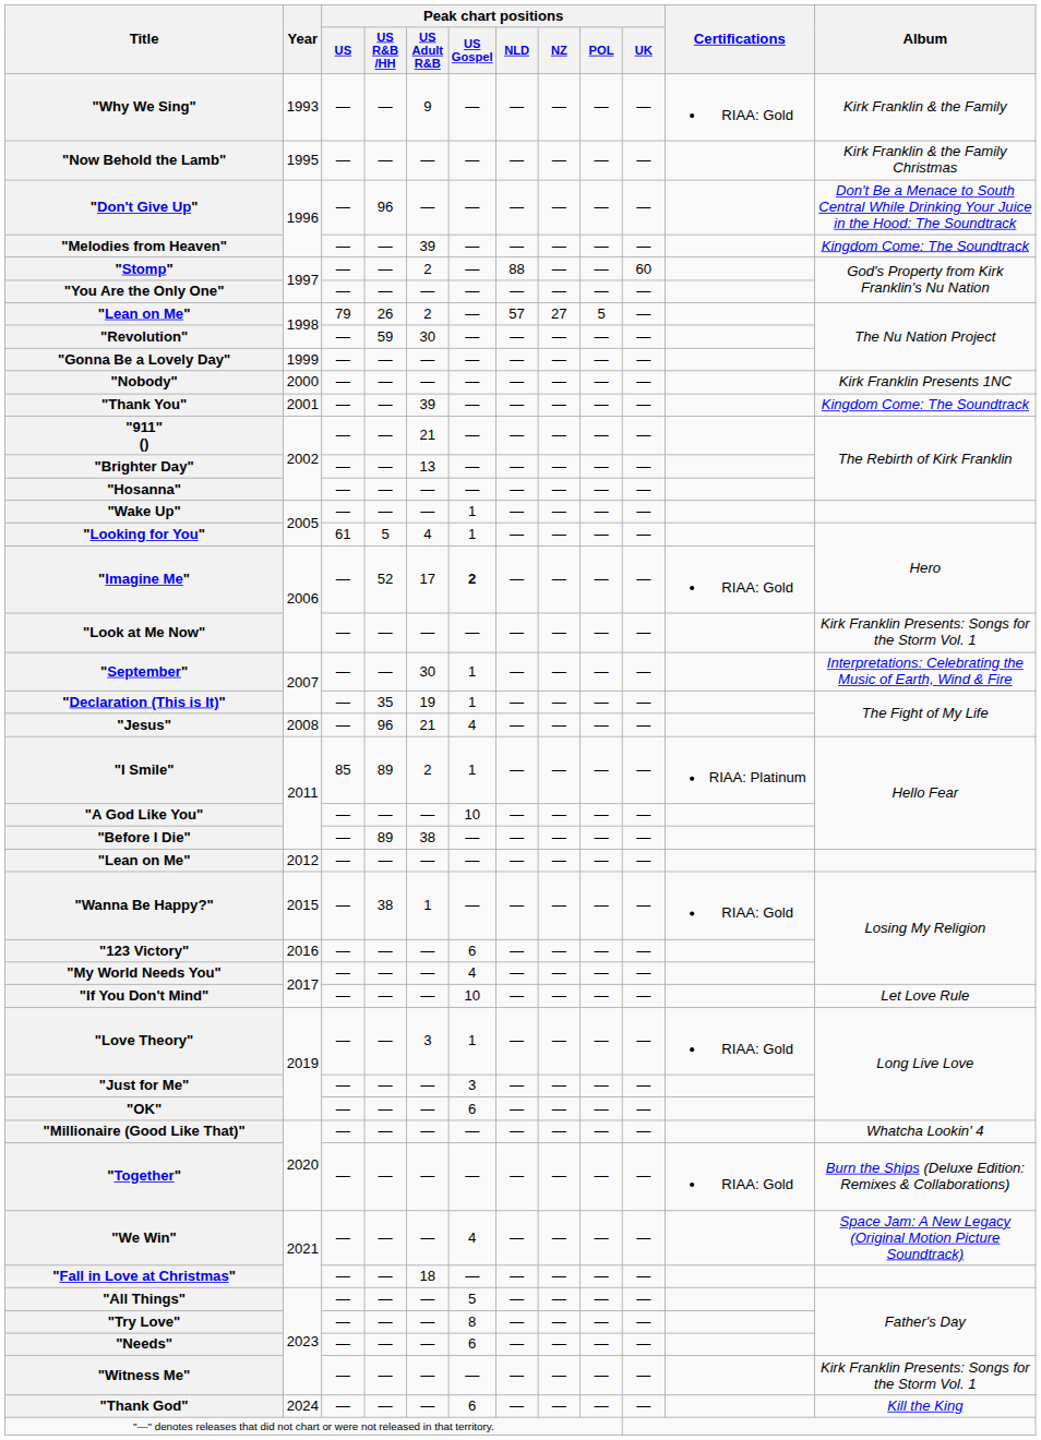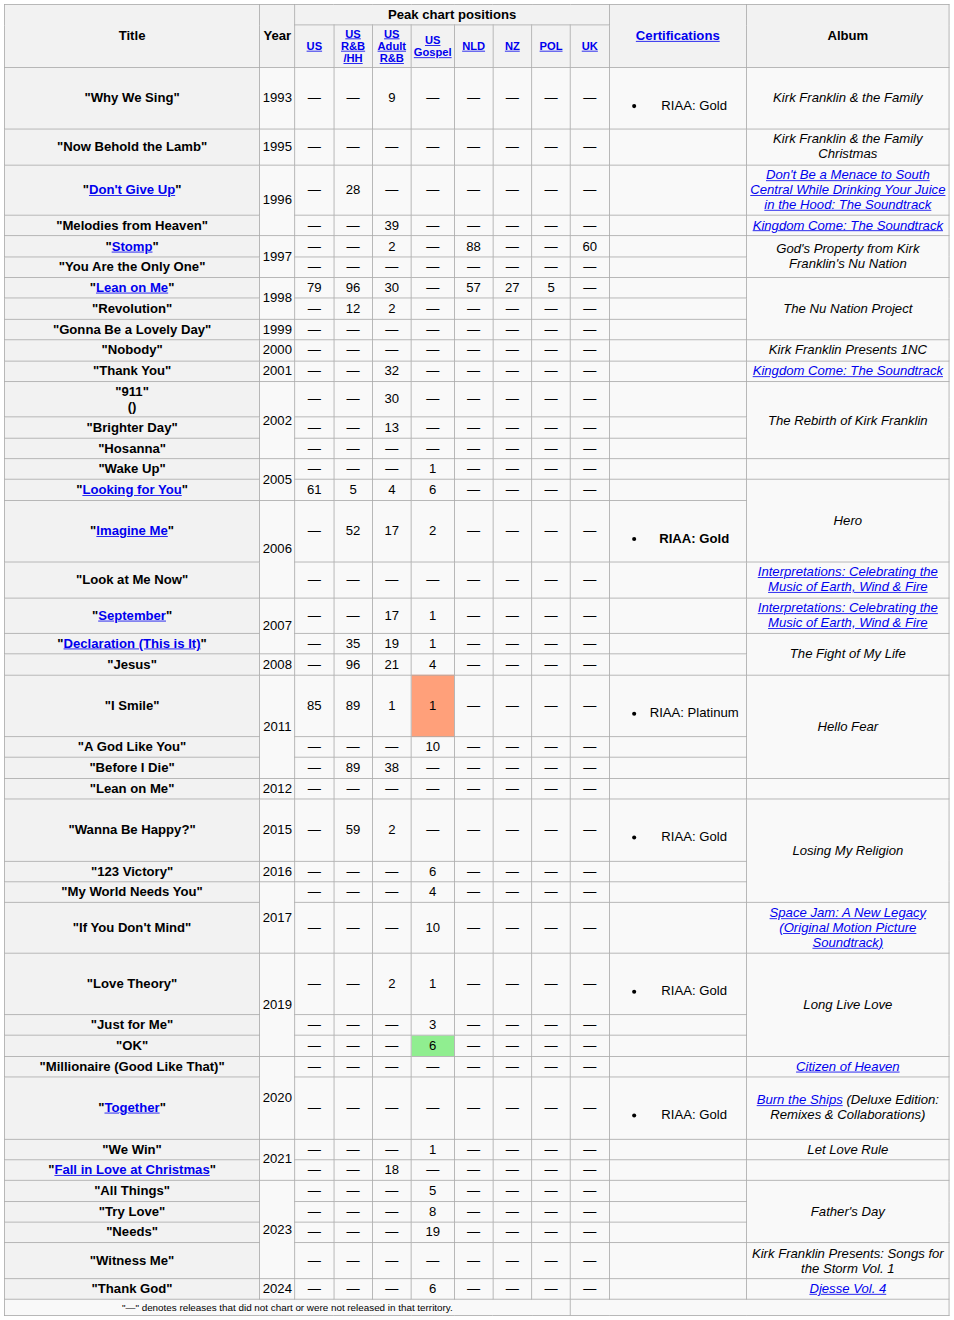 <table class="wikitable plainrowheaders" style="text-align:center;" border="1">
 <tr>
 <th scope="col"  rowspan=2 style="width:19em;">Title</th>
 <th scope="col"  rowspan=2>Year</th>
 <th scope="col"  colspan=8>Peak chart positions</th>
 <th scope="col" rowspan="2" style="width:10em;"><a href='#'>Certifications</a></th>
 <th scope="col"  rowspan=2 style="width:15em;">Album</th>
 </tr>
 <tr>
 <th scope="col" style="width:3em;font-size:85%;"><a href='#'>US</a><br></th>
 <th scope="col" style="width:3em;font-size:85%;"><a href='#'>US<br>R&B<br>/HH</a><br></th>
 <th scope="col" style="width:3em;font-size:85%;"><a href='#'>US<br>Adult<br>R&B</a><br></th>
 <th scope="col" style="width:3em;font-size:85%;"><a href='#'>US<br>Gospel</a><br></th>
 <th scope="col" style="width:3em;font-size:85%;"><a href='#'>NLD</a><br></th>
 <th scope="col" style="width:3em;font-size:85%;"><a href='#'>NZ</a><br></th>
 <th scope="col" style="width:3em;font-size:85%;"><a href='#'>POL</a><br></th>
 <th scope="col" style="width:3em;font-size:85%;"><a href='#'>UK</a><br></th>
 </tr>
 <tr>
 <th scope="row">"Why We Sing"<br></th>
 <td>1993</td>
 <td>—</td>
 <td>—</td>
 <td>9</td>
 <td>—</td>
 <td>—</td>
 <td>—</td>
 <td>—</td>
 <td>—</td>
 <td><br><ul><li>RIAA: Gold</li></ul></td>
 <td><em>Kirk Franklin & the Family</em></td>
 </tr>
 <tr>
 <th scope="row">"Now Behold the Lamb"<br></th>
 <td>1995</td>
 <td>—</td>
 <td>—</td>
 <td>—</td>
 <td>—</td>
 <td>—</td>
 <td>—</td>
 <td>—</td>
 <td>—</td>
 <td></td>
 <td><em>Kirk Franklin & the Family Christmas</em></td>
 </tr>
 <tr>
 <th scope="row">"<a href='#'>Don't Give Up</a>"<br></th>
 <td rowspan=2>1996</td>
 <td>—</td>
-<td>96</td>
+<td>28</td>
 <td>—</td>
 <td>—</td>
 <td>—</td>
 <td>—</td>
 <td>—</td>
 <td>—</td>
 <td></td>
 <td><em><a href='#'>Don't Be a Menace to South Central While Drinking Your Juice in the Hood: The Soundtrack</a></em></td>
 </tr>
 <tr>
 <th scope="row">"Melodies from Heaven"<br></th>
 <td>—</td>
 <td>—</td>
 <td>39</td>
 <td>—</td>
 <td>—</td>
 <td>—</td>
 <td>—</td>
 <td>—</td>
 <td></td>
 <td><em><a href='#'>Kingdom Come: The Soundtrack</a></em></td>
 </tr>
 <tr>
 <th scope="row">"<a href='#'>Stomp</a>"<br></th>
 <td rowspan=2>1997</td>
 <td>—</td>
 <td>—</td>
 <td>2</td>
 <td>—</td>
 <td>88</td>
 <td>—</td>
 <td>—</td>
 <td>60</td>
 <td></td>
 <td rowspan=2><em>God's Property from Kirk Franklin's Nu Nation</em></td>
 </tr>
 <tr>
 <th scope="row">"You Are the Only One"<br></th>
 <td>—</td>
 <td>—</td>
 <td>—</td>
 <td>—</td>
 <td>—</td>
 <td>—</td>
 <td>—</td>
 <td>—</td>
 <td></td>
 </tr>
 <tr>
 <th scope="row">"<a href='#'>Lean on Me</a>"<br></th>
 <td rowspan=2>1998</td>
 <td>79</td>
-<td>26</td>
-<td>2</td>
+<td>96</td>
+<td>30</td>
 <td>—</td>
 <td>57</td>
 <td>27</td>
 <td>5</td>
 <td>—</td>
 <td></td>
 <td rowspan=3><em>The Nu Nation Project</em></td>
 </tr>
 <tr>
 <th scope="row">"Revolution"<br></th>
 <td>—</td>
-<td>59</td>
-<td>30</td>
+<td>12</td>
+<td>2</td>
 <td>—</td>
 <td>—</td>
 <td>—</td>
 <td>—</td>
 <td>—</td>
 <td></td>
 </tr>
 <tr>
 <th scope="row">"Gonna Be a Lovely Day"</th>
 <td>1999</td>
 <td>—</td>
 <td>—</td>
 <td>—</td>
 <td>—</td>
 <td>—</td>
 <td>—</td>
 <td>—</td>
 <td>—</td>
 <td></td>
 </tr>
 <tr>
 <th scope="row">"Nobody"<br></th>
 <td>2000</td>
 <td>—</td>
 <td>—</td>
 <td>—</td>
 <td>—</td>
 <td>—</td>
 <td>—</td>
 <td>—</td>
 <td>—</td>
 <td></td>
 <td><em>Kirk Franklin Presents 1NC</em></td>
 </tr>
 <tr>
 <th scope="row">"Thank You"<br></th>
 <td>2001</td>
 <td>—</td>
 <td>—</td>
-<td>39</td>
+<td>32</td>
 <td>—</td>
 <td>—</td>
 <td>—</td>
 <td>—</td>
 <td>—</td>
 <td></td>
 <td><em><a href='#'>Kingdom Come: The Soundtrack</a></em></td>
 </tr>
 <tr>
 <th scope="row">"911"<br>()</th>
 <td rowspan=3>2002</td>
 <td>—</td>
 <td align="center">—</td>
-<td>21</td>
+<td>30</td>
 <td>—</td>
 <td>—</td>
 <td>—</td>
 <td>—</td>
 <td>—</td>
 <td></td>
 <td rowspan=3><em>The Rebirth of Kirk Franklin</em></td>
 </tr>
 <tr>
 <th scope="row">"Brighter Day"</th>
 <td>—</td>
 <td>—</td>
 <td>13</td>
 <td>—</td>
 <td>—</td>
 <td>—</td>
 <td>—</td>
 <td>—</td>
 <td></td>
 </tr>
 <tr>
 <th scope="row">"Hosanna"</th>
 <td>—</td>
 <td>—</td>
 <td>—</td>
 <td>—</td>
 <td>—</td>
 <td>—</td>
 <td>—</td>
 <td>—</td>
 <td></td>
 </tr>
 <tr>
 <th scope="row">"Wake Up"<br></th>
 <td rowspan=2>2005</td>
 <td>—</td>
 <td>—</td>
 <td>—</td>
 <td>1</td>
 <td>—</td>
 <td>—</td>
 <td>—</td>
 <td>—</td>
 <td></td>
 <td></td>
 </tr>
 <tr>
 <th scope="row">"<a href='#'>Looking for You</a>"</th>
 <td>61</td>
 <td>5</td>
 <td>4</td>
-<td>1</td>
+<td>6</td>
 <td>—</td>
 <td>—</td>
 <td>—</td>
 <td>—</td>
 <td></td>
 <td rowspan=2><em>Hero</em></td>
 </tr>
 <tr>
 <th scope="row">"<a href='#'>Imagine Me</a>"</th>
 <td rowspan=2>2006</td>
 <td>—</td>
 <td>52</td>
 <td>17</td>
-<td><strong>2</strong></td>
+<td>2</td>
 <td>—</td>
 <td>—</td>
 <td>—</td>
 <td>—</td>
-<td><br><ul><li>RIAA: Gold</li></ul></td>
+<td><strong><br><ul><li>RIAA: Gold</li></ul></strong></td>
 </tr>
 <tr>
 <th scope="row">"Look at Me Now"</th>
 <td>—</td>
 <td>—</td>
 <td>—</td>
 <td>—</td>
 <td>—</td>
 <td>—</td>
 <td>—</td>
 <td>—</td>
 <td></td>
-<td><em>Kirk Franklin Presents: Songs for the Storm Vol. 1</em></td>
+<td><em><a href='#'>Interpretations: Celebrating the Music of Earth, Wind & Fire</a></em></td>
 </tr>
 <tr>
 <th scope="row">"<a href='#'>September</a>"</th>
 <td rowspan=2>2007</td>
 <td>—</td>
 <td>—</td>
-<td>30</td>
+<td>17</td>
 <td>1</td>
 <td>—</td>
 <td>—</td>
 <td>—</td>
 <td>—</td>
 <td></td>
 <td><em><a href='#'>Interpretations: Celebrating the Music of Earth, Wind & Fire</a></em></td>
 </tr>
 <tr>
 <th scope="row">"<a href='#'>Declaration (This is It)</a>"</th>
 <td>—</td>
 <td>35</td>
 <td>19</td>
 <td>1</td>
 <td>—</td>
 <td>—</td>
 <td>—</td>
 <td>—</td>
 <td></td>
 <td rowspan=2><em>The Fight of My Life</em></td>
 </tr>
 <tr>
 <th scope="row">"Jesus"</th>
 <td>2008</td>
 <td>—</td>
 <td>96</td>
 <td>21</td>
 <td>4</td>
 <td>—</td>
 <td>—</td>
 <td>—</td>
 <td>—</td>
 <td></td>
 </tr>
 <tr>
 <th scope="row">"I Smile"</th>
 <td rowspan=3>2011</td>
 <td>85</td>
 <td>89</td>
-<td>2</td>
 <td>1</td>
+<td style="background: lightsalmon;">1</td>
 <td>—</td>
 <td>—</td>
 <td>—</td>
 <td>—</td>
 <td><br><ul><li>RIAA: Platinum</li></ul></td>
 <td rowspan=3><em>Hello Fear</em></td>
 </tr>
 <tr>
 <th scope="row">"A God Like You"</th>
 <td>—</td>
 <td>—</td>
 <td>—</td>
 <td>10</td>
 <td>—</td>
 <td>—</td>
 <td>—</td>
 <td>—</td>
 <td></td>
 </tr>
 <tr>
 <th scope="row">"Before I Die"</th>
 <td>—</td>
 <td>89</td>
 <td>38</td>
 <td>—</td>
 <td>—</td>
 <td>—</td>
 <td>—</td>
 <td>—</td>
 <td></td>
 </tr>
 <tr>
 <th scope="row">"Lean on Me" <br></th>
 <td>2012</td>
 <td>—</td>
 <td>—</td>
 <td>—</td>
 <td>—</td>
 <td>—</td>
 <td>—</td>
 <td>—</td>
 <td>—</td>
 <td></td>
 <td></td>
 </tr>
 <tr>
 <th scope="row">"Wanna Be Happy?"</th>
 <td>2015</td>
 <td>—</td>
-<td>38</td>
-<td>1</td>
+<td>59</td>
+<td>2</td>
 <td>—</td>
 <td>—</td>
 <td>—</td>
 <td>—</td>
 <td>—</td>
 <td><br><ul><li>RIAA: Gold</li></ul></td>
 <td rowspan=3><em>Losing My Religion</em></td>
 </tr>
 <tr>
 <th scope="row">"123 Victory"<br></th>
 <td>2016</td>
 <td>—</td>
 <td>—</td>
 <td>—</td>
 <td>6</td>
 <td>—</td>
 <td>—</td>
 <td>—</td>
 <td>—</td>
 <td></td>
 </tr>
 <tr>
 <th scope="row">"My World Needs You"<br></th>
 <td rowspan="2">2017</td>
 <td>—</td>
 <td>—</td>
 <td>—</td>
 <td>4</td>
 <td>—</td>
 <td>—</td>
 <td>—</td>
 <td>—</td>
 <td></td>
 </tr>
 <tr>
 <th scope="row">"If You Don't Mind"<br></th>
 <td>—</td>
 <td>—</td>
 <td>—</td>
 <td>10</td>
 <td>—</td>
 <td>—</td>
 <td>—</td>
 <td>—</td>
 <td></td>
-<td><em>Let Love Rule</em></td>
+<td><em><a href='#'>Space Jam: A New Legacy (Original Motion Picture Soundtrack)</a></em></td>
 </tr>
 <tr>
 <th scope="row">"Love Theory"</th>
 <td rowspan=3>2019</td>
 <td>—</td>
 <td>—</td>
-<td>3</td>
+<td>2</td>
 <td>1</td>
 <td>—</td>
 <td>—</td>
 <td>—</td>
 <td>—</td>
 <td><br><ul><li>RIAA: Gold</li></ul></td>
 <td rowspan=3><em>Long Live Love</em></td>
 </tr>
 <tr>
 <th scope="row">"Just for Me"</th>
 <td>—</td>
 <td>—</td>
 <td>—</td>
 <td>3</td>
 <td>—</td>
 <td>—</td>
 <td>—</td>
 <td>—</td>
 <td></td>
 </tr>
 <tr>
 <th scope="row">"OK"</th>
 <td>—</td>
 <td>—</td>
 <td>—</td>
-<td>6</td>
+<td style="background: lightgreen;">6</td>
 <td>—</td>
 <td>—</td>
 <td>—</td>
 <td>—</td>
 <td></td>
 </tr>
 <tr>
 <th scope="row">"Millionaire (Good Like That)"<br></th>
 <td rowspan="2">2020</td>
 <td>—</td>
 <td>—</td>
 <td>—</td>
 <td>—</td>
 <td>—</td>
 <td>—</td>
 <td>—</td>
 <td>—</td>
 <td></td>
-<td><em>Whatcha Lookin' 4</em></td>
+<td><em><a href='#'>Citizen of Heaven</a></em></td>
 </tr>
 <tr>
 <th scope="row">"<a href='#'>Together</a>"<br></th>
 <td>—</td>
 <td>—</td>
 <td>—</td>
 <td>—</td>
 <td>—</td>
 <td>—</td>
 <td>—</td>
 <td>—</td>
 <td><br><ul><li>RIAA: Gold</li></ul></td>
 <td><em><a href='#'>Burn the Ships</a> (Deluxe Edition: Remixes & Collaborations)</em></td>
 </tr>
 <tr>
 <th scope="row">"We Win"<br></th>
 <td rowspan="2">2021</td>
 <td>—</td>
 <td>—</td>
 <td>—</td>
-<td>4</td>
+<td>1</td>
 <td>—</td>
 <td>—</td>
 <td>—</td>
 <td>—</td>
 <td></td>
-<td><em><a href='#'>Space Jam: A New Legacy (Original Motion Picture Soundtrack)</a></em></td>
+<td><em>Let Love Rule</em></td>
 </tr>
 <tr>
 <th scope="row">"<a href='#'>Fall in Love at Christmas</a>"<br></th>
 <td>—</td>
 <td>—</td>
 <td>18</td>
 <td>—</td>
 <td>—</td>
 <td>—</td>
 <td>—</td>
 <td>—</td>
 <td></td>
 <td></td>
 </tr>
 <tr>
 <th scope="row">"All Things"</th>
 <td rowspan="4">2023</td>
 <td>—</td>
 <td>—</td>
 <td>—</td>
 <td>5</td>
 <td>—</td>
 <td>—</td>
 <td>—</td>
 <td>—</td>
 <td></td>
 <td rowspan="3"><em>Father's Day</em></td>
 </tr>
 <tr>
 <th scope="row">"Try Love"</th>
 <td>—</td>
 <td>—</td>
 <td>—</td>
 <td>8</td>
 <td>—</td>
 <td>—</td>
 <td>—</td>
 <td>—</td>
 <td></td>
 </tr>
 <tr>
 <th scope="row">"Needs"</th>
 <td>—</td>
 <td>—</td>
 <td>—</td>
-<td>6</td>
+<td>19</td>
 <td>—</td>
 <td>—</td>
 <td>—</td>
 <td>—</td>
 <td></td>
 </tr>
 <tr>
 <th scope="row">"Witness Me"<br></th>
 <td>—</td>
 <td>—</td>
 <td>—</td>
 <td>—</td>
 <td>—</td>
 <td>—</td>
 <td>—</td>
 <td>—</td>
 <td></td>
 <td><em>Kirk Franklin Presents: Songs for the Storm Vol. 1</em></td>
 </tr>
 <tr>
 <th scope="row">"Thank God"<br></th>
 <td rowspan="1">2024</td>
 <td>—</td>
 <td>—</td>
 <td>—</td>
 <td>6</td>
 <td>—</td>
 <td>—</td>
 <td>—</td>
 <td>—</td>
 <td></td>
-<td rowspan="1"><em><a href='#'>Kill the King</a></em></td>
+<td rowspan="1"><em><a href='#'>Djesse Vol. 4</a></em></td>
 </tr>
 <tr>
 <td colspan="9" style="text-align:center; font-size:9pt;">"—" denotes releases that did not chart or were not released in that territory.</td>
 </tr>
 </table>
